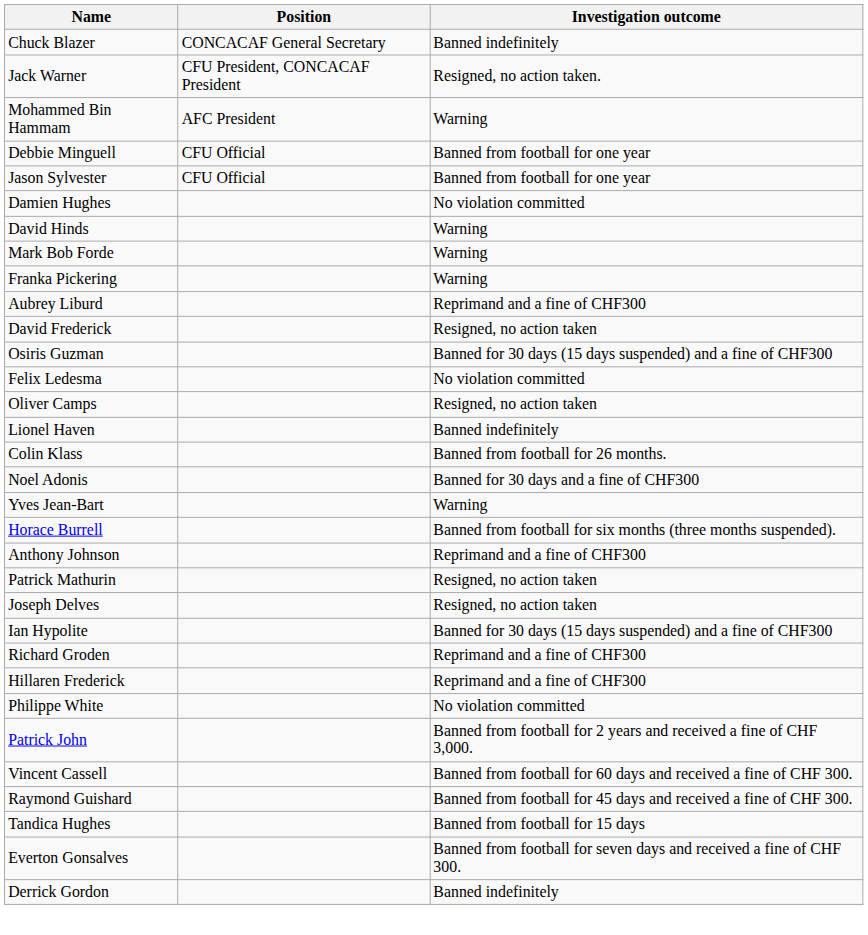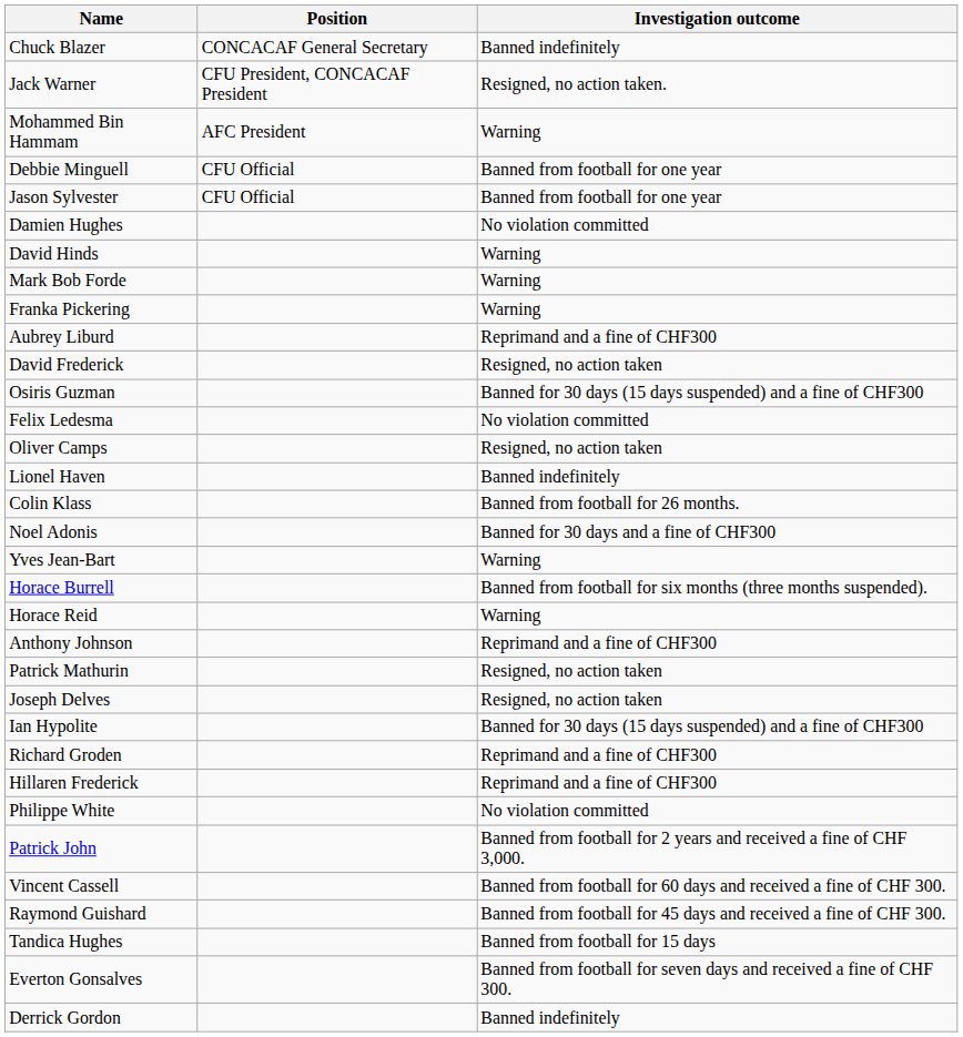 <table class="wikitable sortable">
 <tr>
 <th>Name</th>
 <th>Position</th>
 <th>Investigation outcome</th>
 </tr>
 <tr>
 <td> Chuck Blazer</td>
 <td>CONCACAF General Secretary</td>
 <td>Banned indefinitely</td>
 </tr>
 <tr>
 <td> Jack Warner</td>
 <td>CFU President, CONCACAF President</td>
 <td>Resigned, no action taken.</td>
 </tr>
 <tr>
 <td> Mohammed Bin Hammam</td>
 <td>AFC President</td>
 <td>Warning</td>
 </tr>
 <tr>
 <td> Debbie Minguell</td>
 <td>CFU Official</td>
 <td>Banned from football for one year</td>
 </tr>
 <tr>
 <td> Jason Sylvester</td>
 <td>CFU Official</td>
 <td>Banned from football for one year</td>
 </tr>
 <tr>
 <td> Damien Hughes</td>
 <td></td>
 <td>No violation committed </td>
 </tr>
 <tr>
 <td> David Hinds</td>
 <td></td>
 <td>Warning</td>
 </tr>
 <tr>
 <td> Mark Bob Forde</td>
 <td></td>
 <td>Warning</td>
 </tr>
 <tr>
 <td> Franka Pickering</td>
 <td></td>
 <td>Warning</td>
 </tr>
 <tr>
 <td> Aubrey Liburd  </td>
 <td></td>
 <td>Reprimand and a fine of CHF300</td>
 </tr>
 <tr>
 <td> David Frederick</td>
 <td></td>
 <td>Resigned, no action taken</td>
 </tr>
 <tr>
 <td> Osiris Guzman</td>
 <td></td>
 <td>Banned for 30 days (15 days suspended) and a fine of CHF300</td>
 </tr>
 <tr>
 <td> Felix Ledesma</td>
 <td></td>
 <td>No violation committed</td>
 </tr>
 <tr>
 <td> Oliver Camps</td>
 <td></td>
 <td>Resigned, no action taken</td>
 </tr>
 <tr>
 <td> Lionel Haven</td>
 <td></td>
 <td>Banned indefinitely</td>
 </tr>
 <tr>
 <td> Colin Klass</td>
 <td></td>
 <td>Banned from football for 26 months.</td>
 </tr>
 <tr>
 <td> Noel Adonis</td>
 <td></td>
 <td>Banned for 30 days and a fine of CHF300 </td>
 </tr>
 <tr>
 <td> Yves Jean-Bart</td>
 <td></td>
 <td>Warning</td>
 </tr>
 <tr>
 <td> <a href='#'>Horace Burrell</a></td>
 <td></td>
 <td>Banned from football for six months (three months suspended).</td>
 </tr>
 <tr>
+<td> Horace Reid</td>
+<td></td>
+<td>Warning</td>
+</tr>
+<tr>
 <td> Anthony Johnson</td>
 <td></td>
 <td>Reprimand and a fine of CHF300</td>
 </tr>
 <tr>
 <td> Patrick Mathurin</td>
 <td></td>
 <td>Resigned, no action taken</td>
 </tr>
 <tr>
 <td> Joseph Delves</td>
 <td></td>
 <td>Resigned, no action taken</td>
 </tr>
 <tr>
 <td> Ian Hypolite</td>
 <td></td>
 <td>Banned for 30 days (15 days suspended) and a fine of CHF300</td>
 </tr>
 <tr>
 <td> Richard Groden</td>
 <td></td>
 <td>Reprimand and a fine of CHF300</td>
 </tr>
 <tr>
 <td> Hillaren Frederick</td>
 <td></td>
 <td>Reprimand and a fine of CHF300</td>
 </tr>
 <tr>
 <td> Philippe White</td>
 <td></td>
 <td>No violation committed </td>
 </tr>
 <tr>
 <td> <a href='#'>Patrick John</a></td>
 <td></td>
 <td>Banned from football for 2 years and received a fine of CHF 3,000.</td>
 </tr>
 <tr>
 <td> Vincent Cassell</td>
 <td></td>
 <td>Banned from football for 60 days and received a fine of CHF 300.</td>
 </tr>
 <tr>
 <td> Raymond Guishard</td>
 <td></td>
 <td>Banned from football for 45 days and received a fine of CHF 300.</td>
 </tr>
 <tr>
 <td> Tandica Hughes</td>
 <td></td>
 <td>Banned from football for 15 days  </td>
 </tr>
 <tr>
 <td> Everton Gonsalves</td>
 <td></td>
 <td>Banned from football for seven days and received a fine of CHF 300.</td>
 </tr>
 <tr>
 <td> Derrick Gordon</td>
 <td></td>
 <td>Banned indefinitely</td>
 </tr>
 </table>
